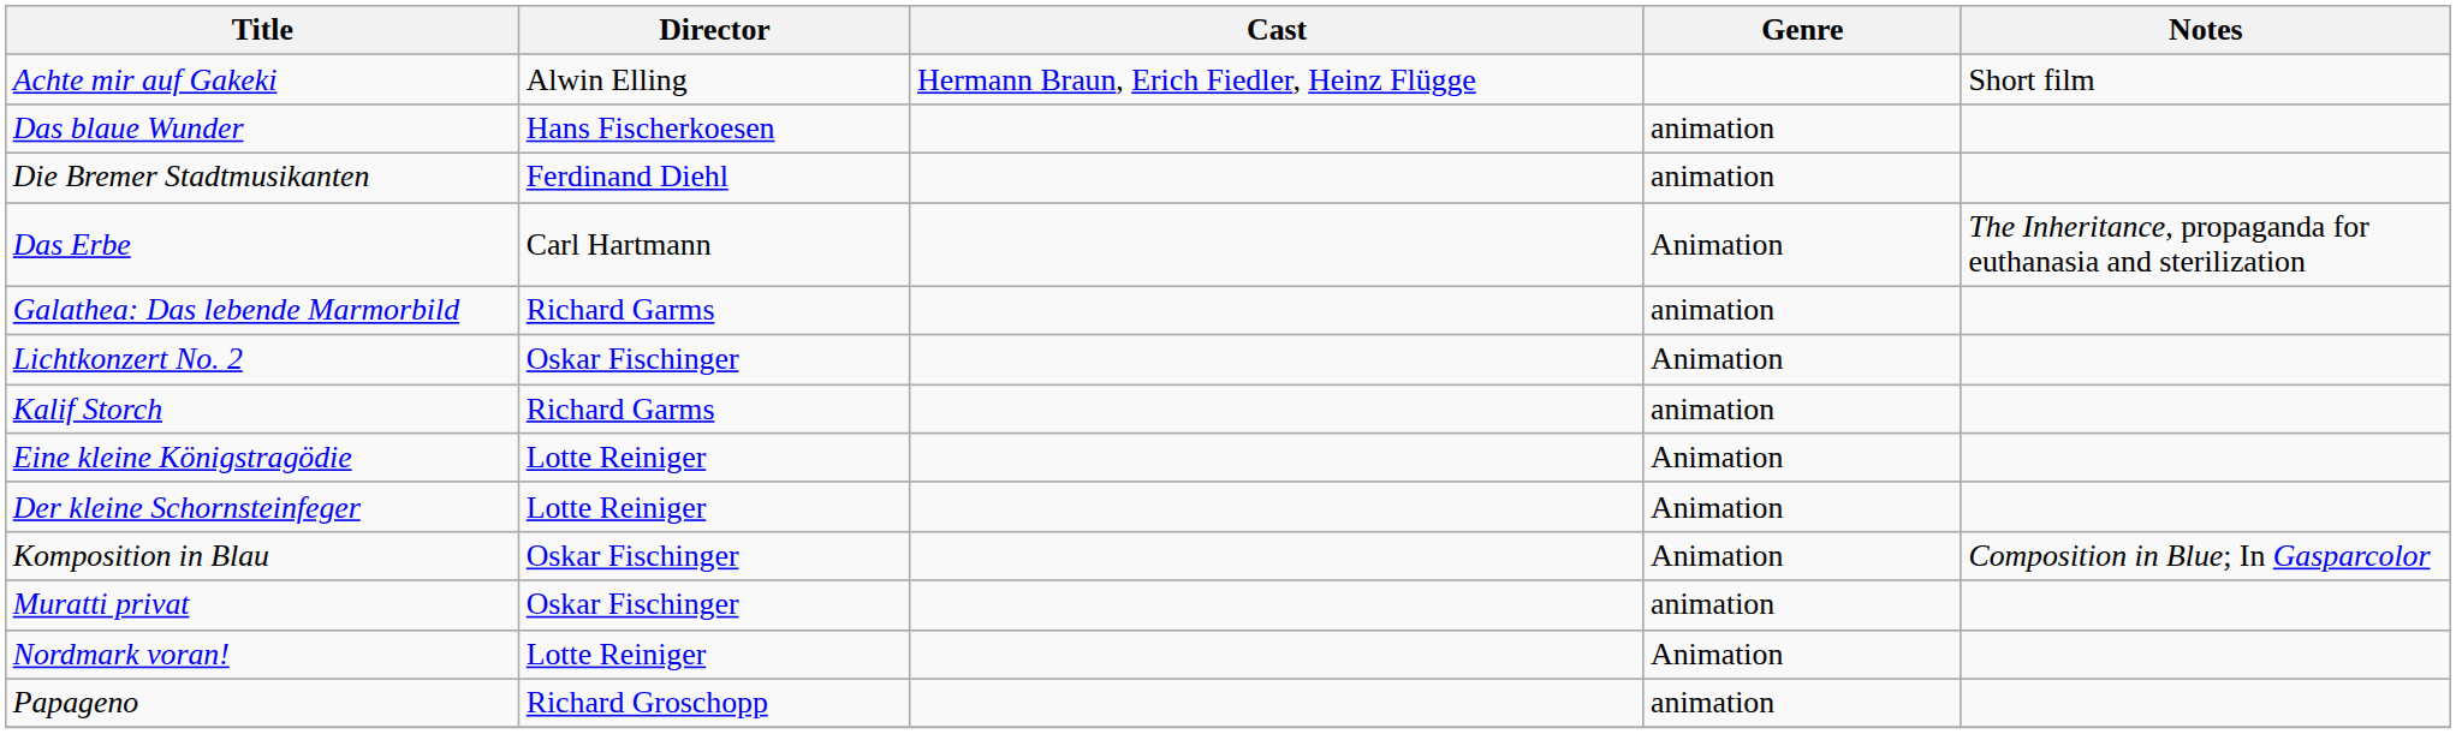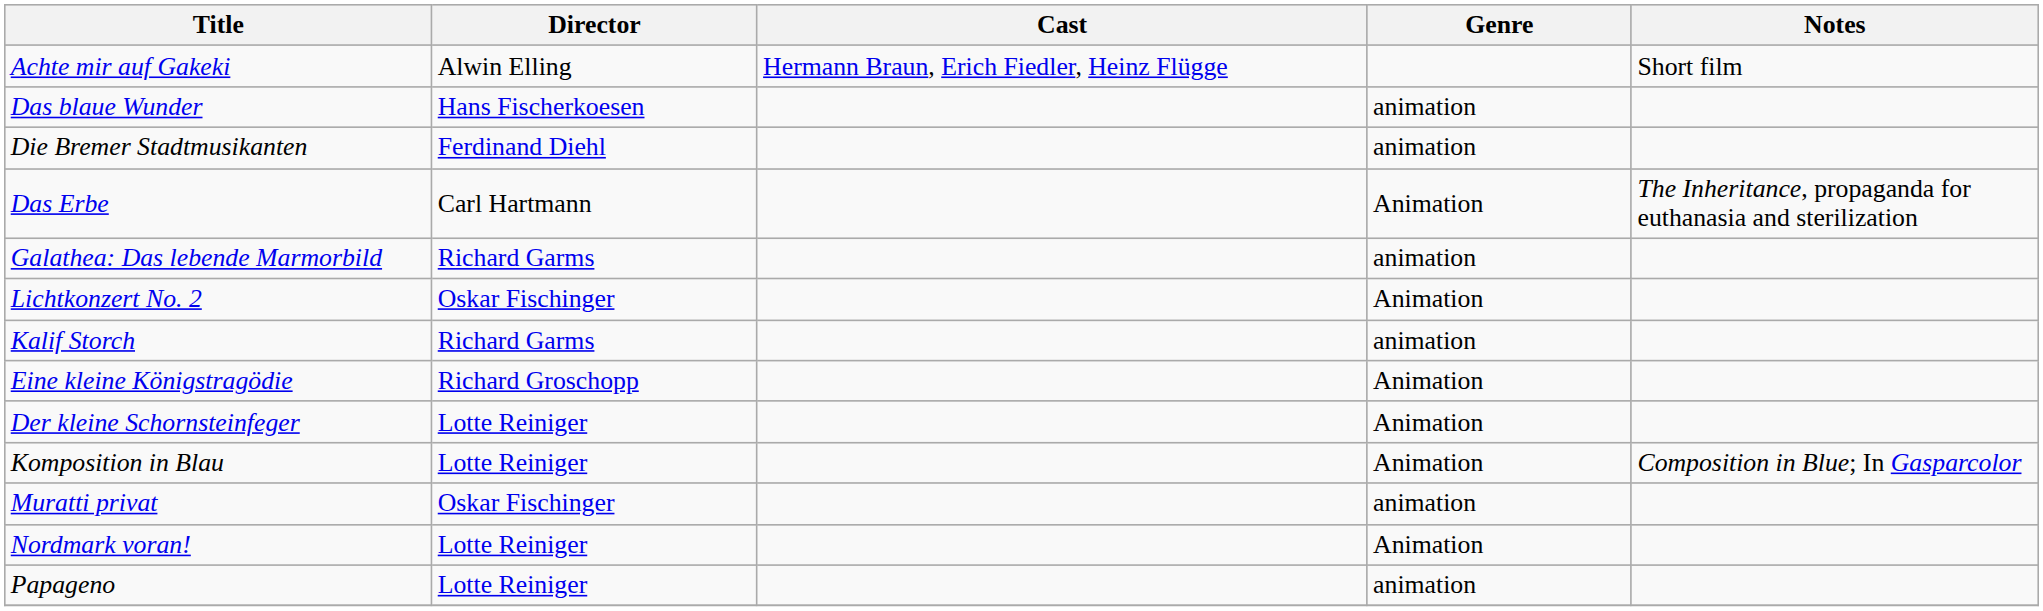 <table class="wikitable" style="width:100%;">
 <tr>
 <th style="width:21%;">Title</th>
 <th style="width:16%;">Director</th>
 <th style="width:30%;">Cast</th>
 <th style="width:13%;">Genre</th>
 <th style="width:20%;">Notes</th>
 </tr>
 <tr>
 <td><em><a href='#'>Achte mir auf Gakeki</a></em></td>
 <td>Alwin Elling</td>
 <td><a href='#'>Hermann Braun</a>, <a href='#'>Erich Fiedler</a>, <a href='#'>Heinz Flügge</a></td>
 <td></td>
 <td>Short film</td>
 </tr>
 <tr>
 <td><em><a href='#'>Das blaue Wunder</a></em></td>
 <td><a href='#'>Hans Fischerkoesen</a></td>
 <td></td>
 <td>animation</td>
 <td></td>
 </tr>
 <tr>
 <td><em>Die Bremer Stadtmusikanten</em></td>
 <td><a href='#'>Ferdinand Diehl</a></td>
 <td></td>
 <td>animation</td>
 <td></td>
 </tr>
 <tr>
 <td><em><a href='#'>Das Erbe</a></em></td>
 <td>Carl Hartmann</td>
 <td></td>
 <td>Animation</td>
 <td><em>The Inheritance</em>, propaganda for euthanasia and sterilization</td>
 </tr>
 <tr>
 <td><em><a href='#'>Galathea: Das lebende Marmorbild</a></em></td>
 <td><a href='#'>Richard Garms</a></td>
 <td></td>
 <td>animation</td>
 <td></td>
 </tr>
 <tr>
 <td><em><a href='#'>Lichtkonzert No. 2 </a></em></td>
 <td><a href='#'>Oskar Fischinger</a></td>
 <td></td>
 <td>Animation</td>
 <td></td>
 </tr>
 <tr>
 <td><em><a href='#'>Kalif Storch </a></em></td>
 <td><a href='#'>Richard Garms</a></td>
 <td></td>
 <td>animation</td>
 <td></td>
 </tr>
 <tr>
 <td><em><a href='#'>Eine kleine Königstragödie</a></em></td>
-<td><a href='#'>Lotte Reiniger</a></td>
+<td><a href='#'>Richard Groschopp</a></td>
 <td></td>
 <td>Animation</td>
 <td></td>
 </tr>
 <tr>
 <td><em><a href='#'>Der kleine Schornsteinfeger</a></em></td>
 <td><a href='#'>Lotte Reiniger</a></td>
 <td></td>
 <td>Animation</td>
 <td></td>
 </tr>
 <tr>
 <td><em>Komposition in Blau</em></td>
-<td><a href='#'>Oskar Fischinger</a></td>
+<td><a href='#'>Lotte Reiniger</a></td>
 <td></td>
 <td>Animation</td>
 <td><em>Composition in Blue</em>; In <em><a href='#'>Gasparcolor</a></em></td>
 </tr>
 <tr>
 <td><em><a href='#'>Muratti privat </a></em></td>
 <td><a href='#'>Oskar Fischinger</a></td>
 <td></td>
 <td>animation</td>
 <td></td>
 </tr>
 <tr>
 <td><em><a href='#'>Nordmark voran!</a></em></td>
 <td><a href='#'>Lotte Reiniger</a></td>
 <td></td>
 <td>Animation</td>
 <td></td>
 </tr>
 <tr>
 <td><em>Papageno</em></td>
-<td><a href='#'>Richard Groschopp</a></td>
+<td><a href='#'>Lotte Reiniger</a></td>
 <td></td>
 <td>animation</td>
 <td></td>
 </tr>
 <tr>
 </tr>
 </table>
